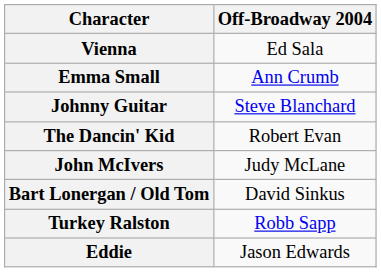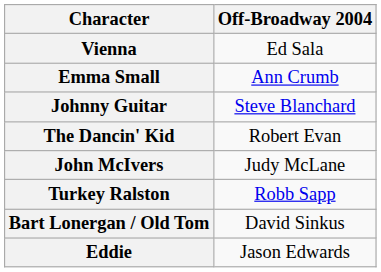 <table class="wikitable" style="width:1000;text-align:center">
 <tr>
 <th>Character</th>
 <th>Off-Broadway 2004 </th>
 </tr>
 <tr>
 <th>Vienna</th>
 <td>Ed Sala</td>
 </tr>
 <tr>
 <th>Emma Small</th>
 <td><a href='#'>Ann Crumb</a></td>
 </tr>
 <tr>
 <th>Johnny Guitar</th>
 <td><a href='#'>Steve Blanchard</a></td>
 </tr>
 <tr>
 <th>The Dancin' Kid</th>
 <td>Robert Evan</td>
 </tr>
 <tr>
 <th>John McIvers</th>
 <td>Judy McLane</td>
 </tr>
 <tr>
+<th>Turkey Ralston</th>
+<td><a href='#'>Robb Sapp</a></td>
+</tr>
+<tr>
 <th>Bart Lonergan / Old Tom</th>
 <td>David Sinkus</td>
-</tr>
-<tr>
-<th>Turkey Ralston</th>
-<td><a href='#'>Robb Sapp</a></td>
 </tr>
 <tr>
 <th>Eddie</th>
 <td>Jason Edwards</td>
 </tr>
 </table>
